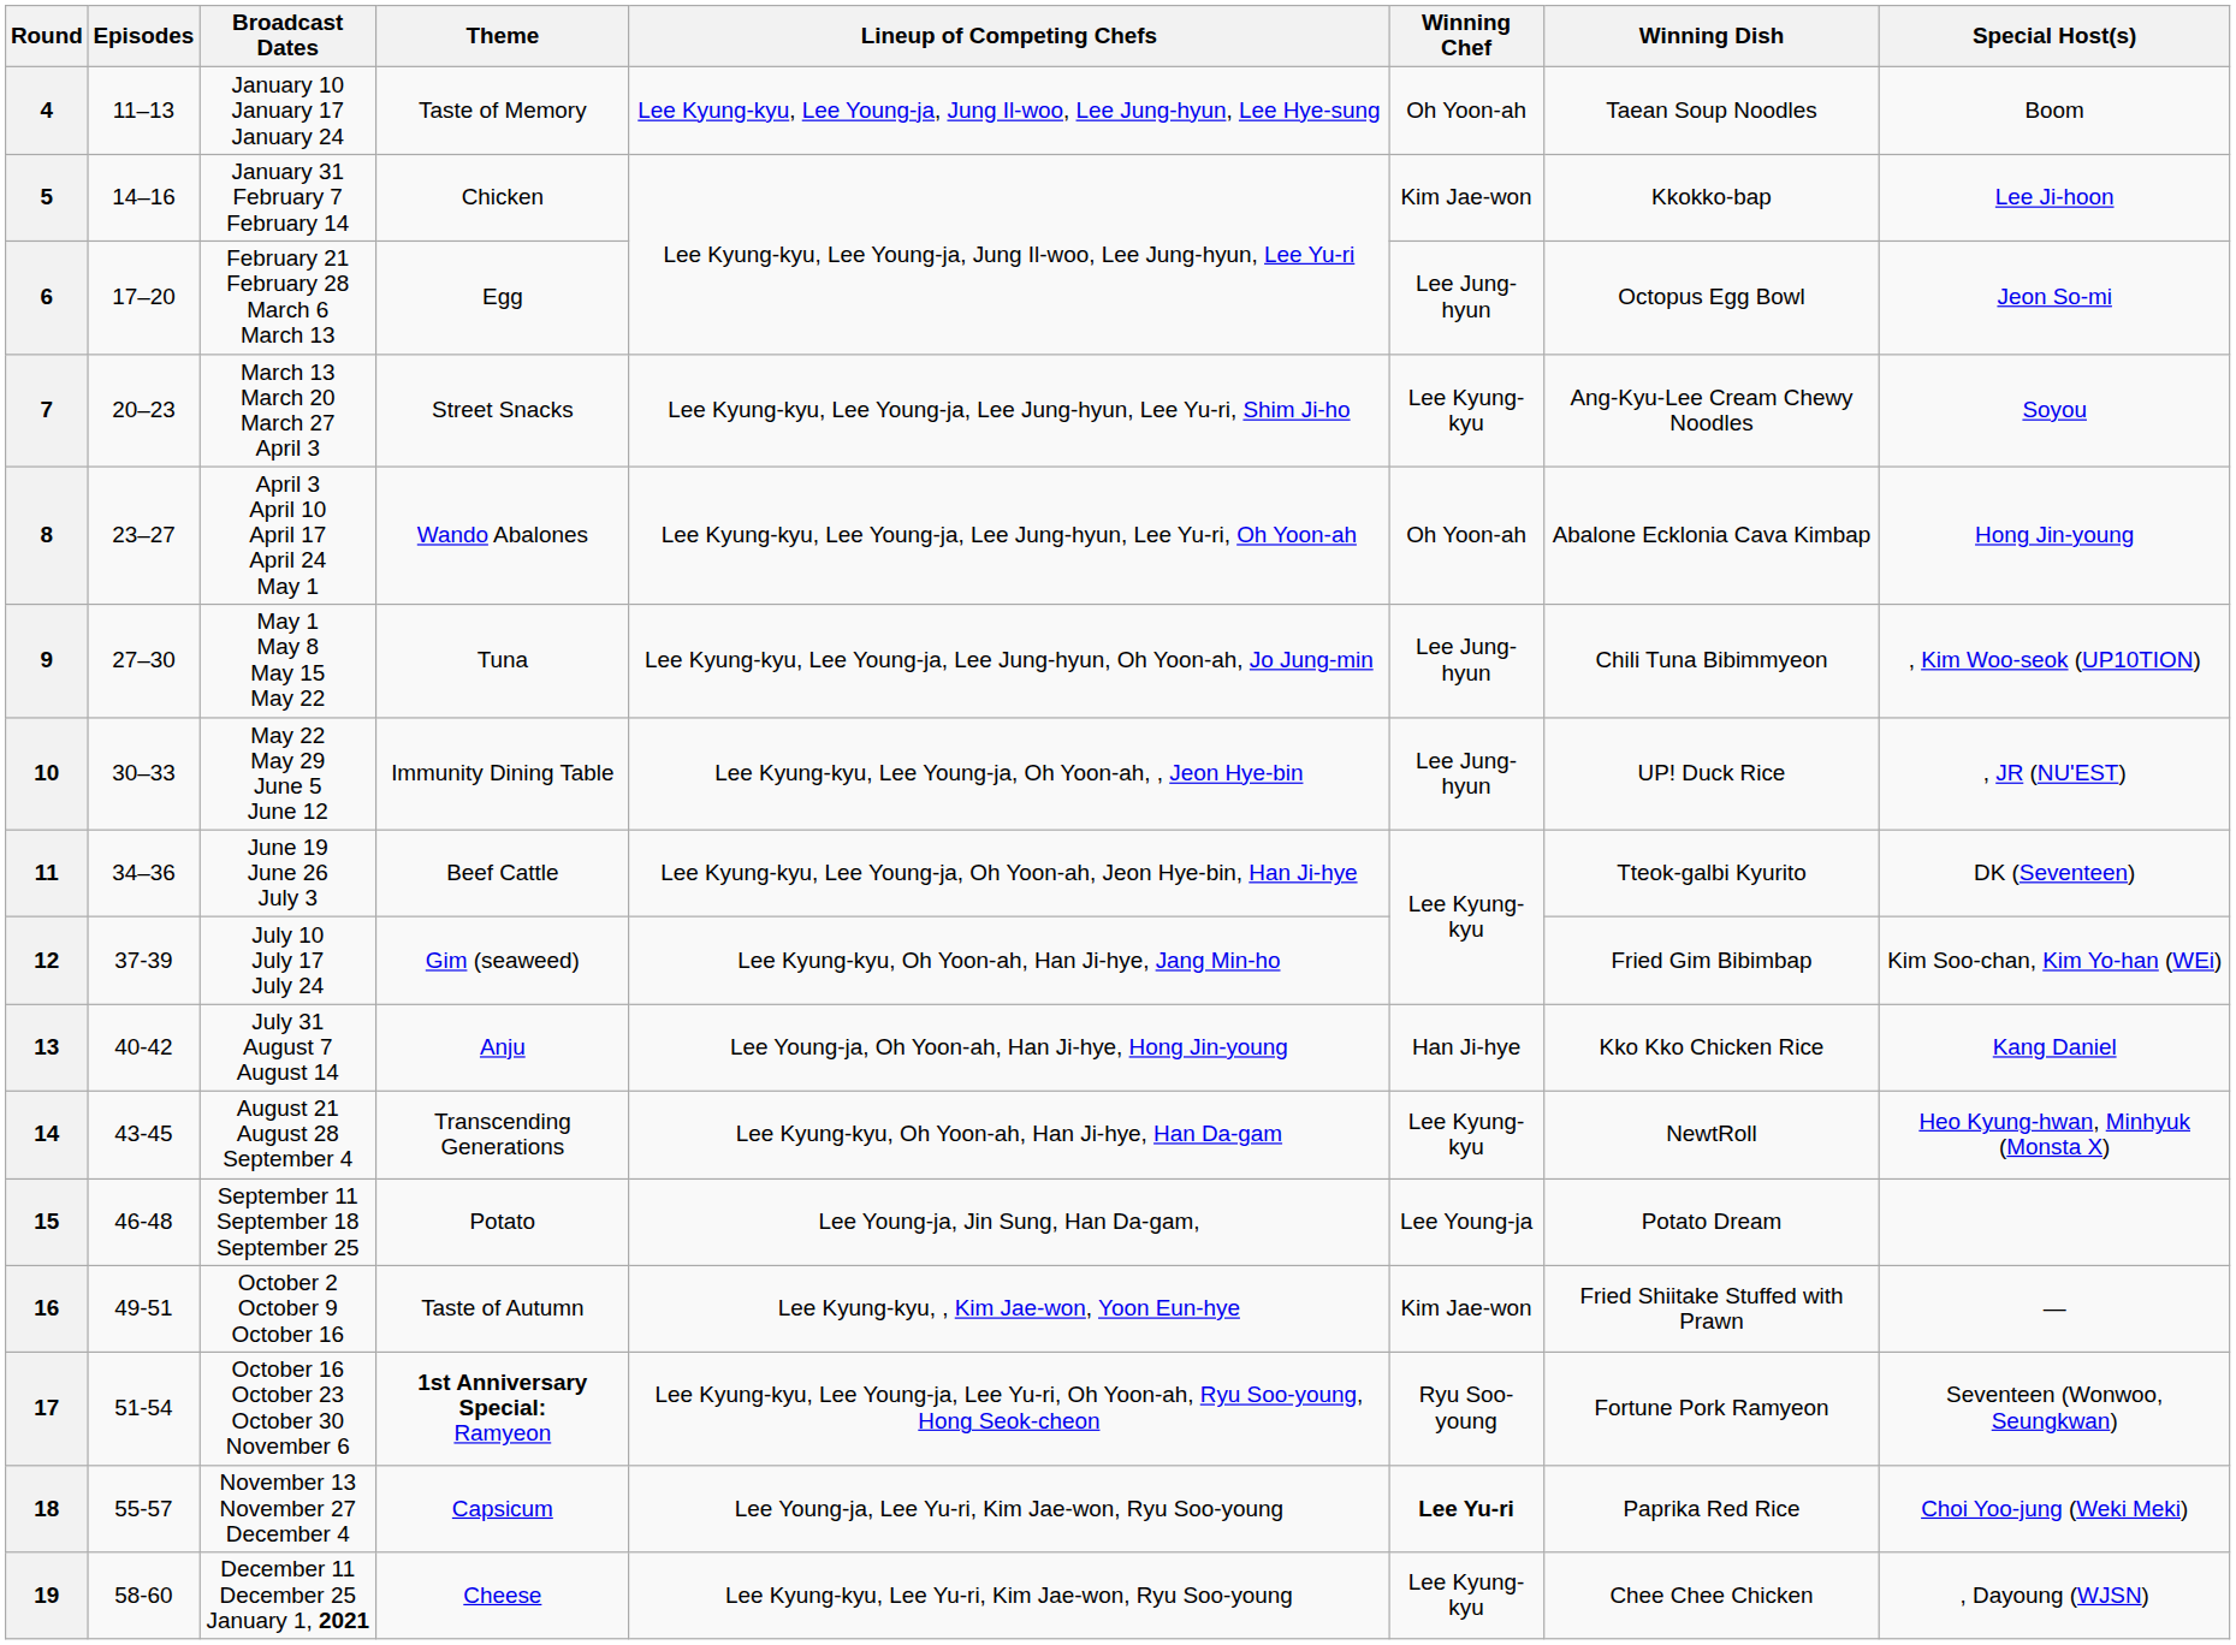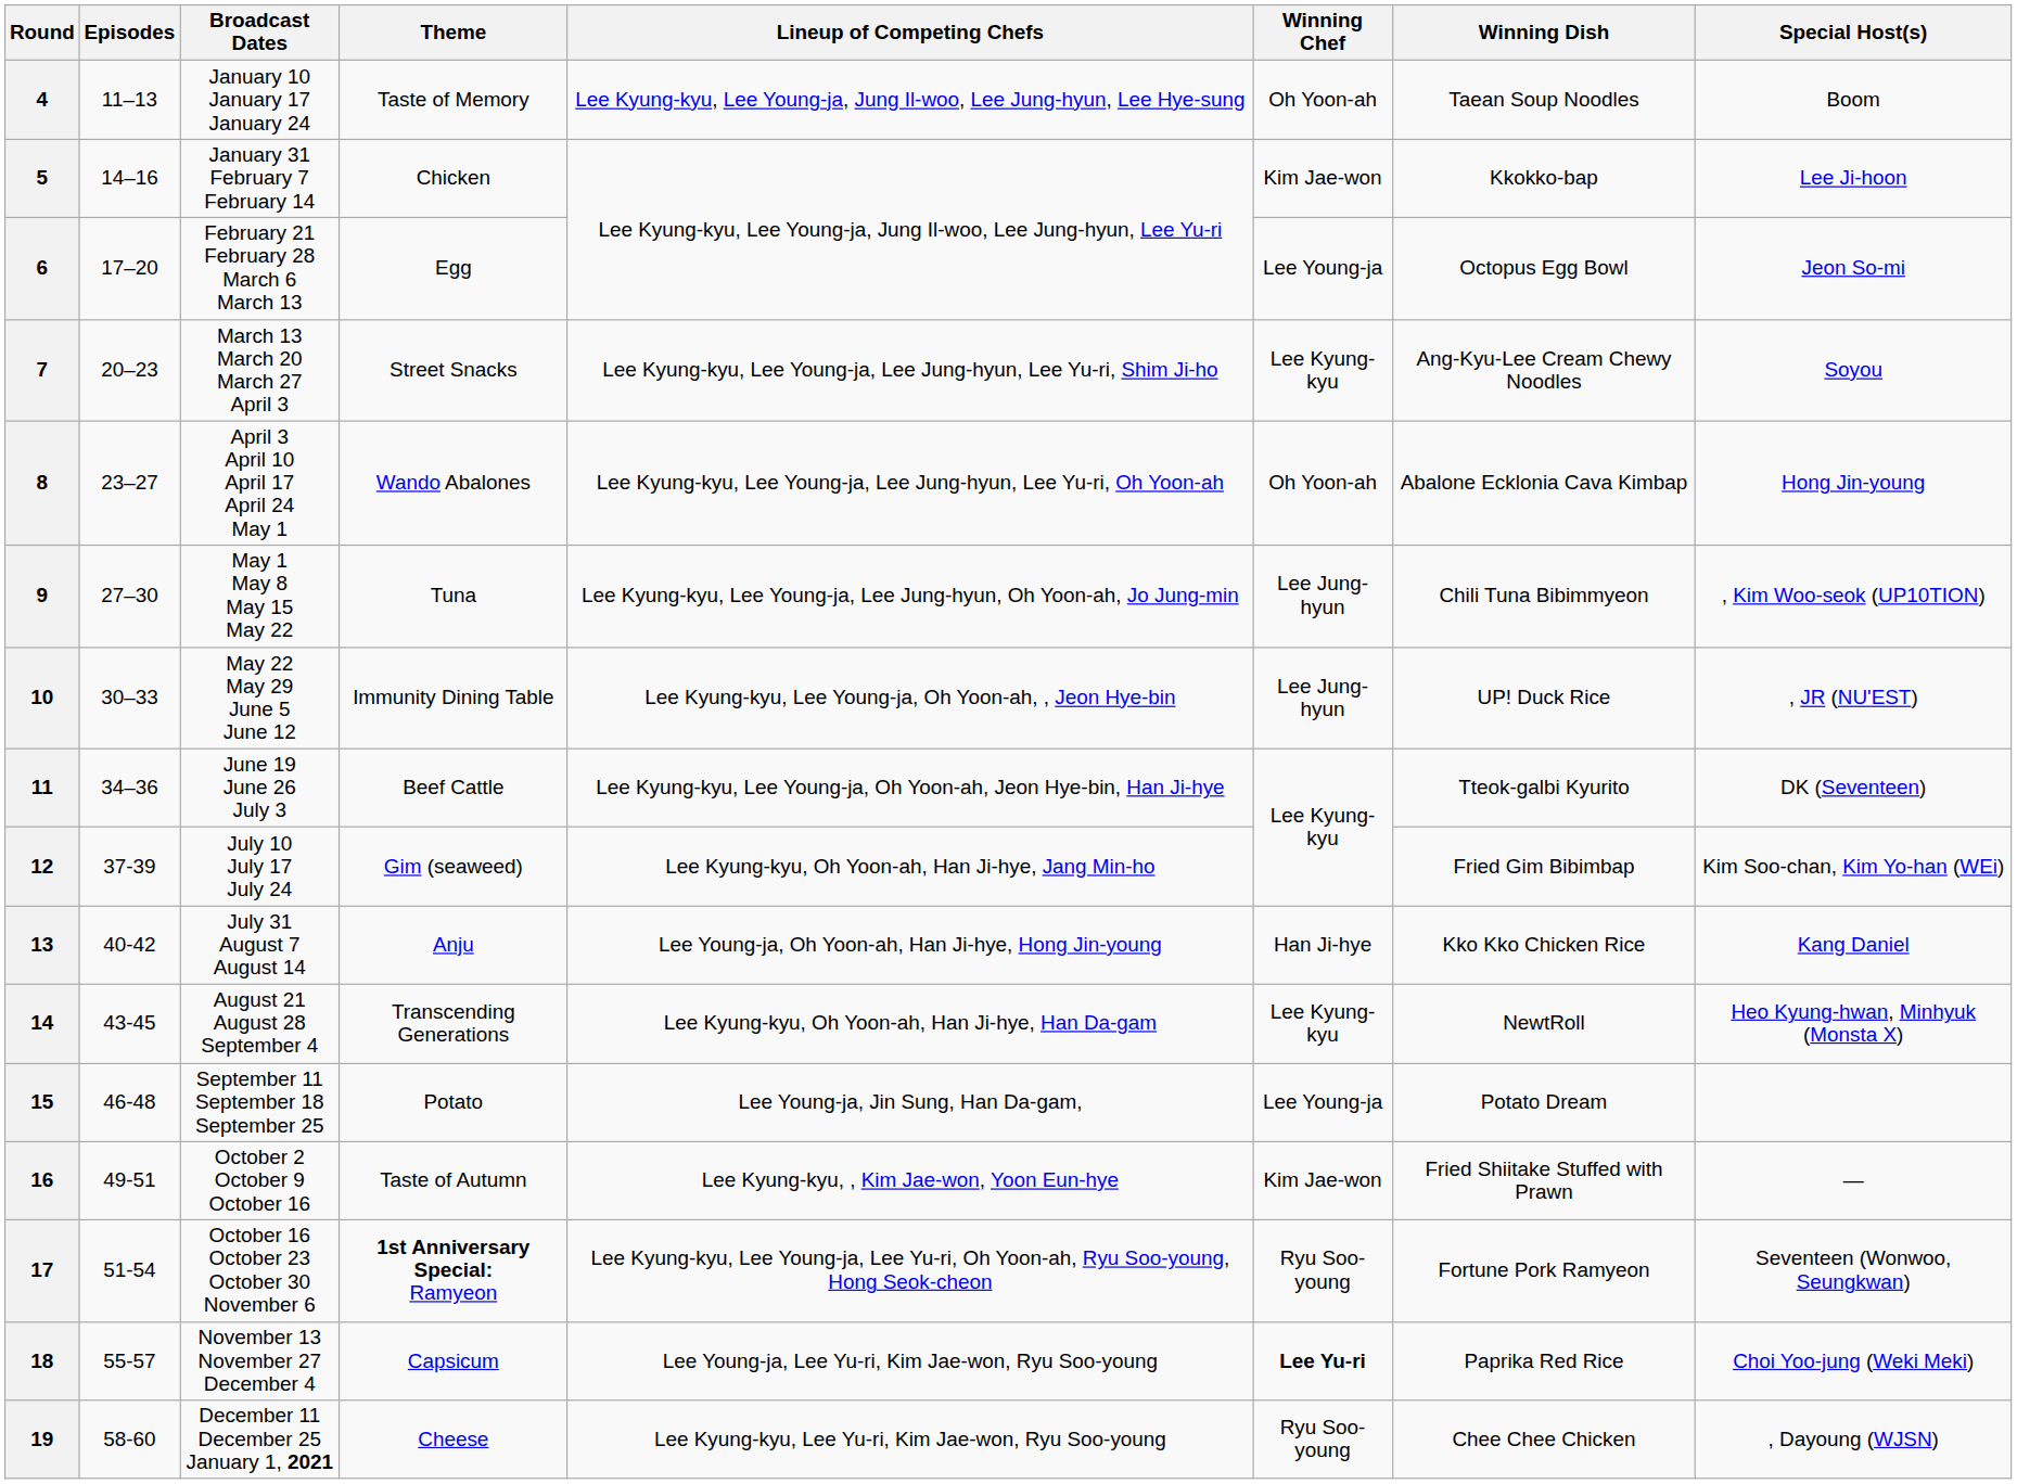 <table class="wikitable" style="text-align:center">
 <tr>
 <th>Round</th>
 <th>Episodes</th>
 <th>Broadcast Dates</th>
 <th>Theme</th>
 <th>Lineup of Competing Chefs</th>
 <th>Winning Chef</th>
 <th>Winning Dish</th>
 <th>Special Host(s)</th>
 </tr>
 <tr>
 <th>4</th>
 <td>11–13</td>
 <td>January 10<br>January 17<br>January 24</td>
 <td>Taste of Memory</td>
 <td><a href='#'>Lee Kyung-kyu</a>, <a href='#'>Lee Young-ja</a>, <a href='#'>Jung Il-woo</a>, <a href='#'>Lee Jung-hyun</a>, <a href='#'>Lee Hye-sung</a></td>
 <td>Oh Yoon-ah</td>
 <td>Taean Soup Noodles</td>
 <td>Boom</td>
 </tr>
 <tr>
 <th>5</th>
 <td>14–16</td>
 <td>January 31<br>February 7<br>February 14</td>
 <td>Chicken</td>
 <td rowspan="2">Lee Kyung-kyu, Lee Young-ja, Jung Il-woo, Lee Jung-hyun, <a href='#'>Lee Yu-ri</a></td>
 <td>Kim Jae-won</td>
 <td>Kkokko-bap</td>
 <td><a href='#'>Lee Ji-hoon</a></td>
 </tr>
 <tr>
 <th>6</th>
 <td>17–20</td>
 <td>February 21<br>February 28<br>March 6<br>March 13</td>
 <td>Egg</td>
-<td>Lee Jung-hyun</td>
+<td>Lee Young-ja</td>
 <td>Octopus Egg Bowl</td>
 <td><a href='#'>Jeon So-mi</a></td>
 </tr>
 <tr>
 <th>7</th>
 <td>20–23</td>
 <td>March 13<br>March 20<br>March 27<br>April 3</td>
 <td>Street Snacks</td>
 <td>Lee Kyung-kyu, Lee Young-ja, Lee Jung-hyun, Lee Yu-ri, <a href='#'>Shim Ji-ho</a></td>
 <td>Lee Kyung-kyu</td>
 <td>Ang-Kyu-Lee Cream Chewy Noodles</td>
 <td><a href='#'>Soyou</a></td>
 </tr>
 <tr>
 <th>8</th>
 <td>23–27</td>
 <td>April 3<br>April 10<br>April 17<br>April 24<br>May 1</td>
 <td><a href='#'>Wando</a> Abalones</td>
 <td>Lee Kyung-kyu, Lee Young-ja, Lee Jung-hyun, Lee Yu-ri, <a href='#'>Oh Yoon-ah</a></td>
 <td>Oh Yoon-ah</td>
 <td>Abalone Ecklonia Cava Kimbap</td>
 <td><a href='#'>Hong Jin-young</a></td>
 </tr>
 <tr>
 <th>9</th>
 <td>27–30</td>
 <td>May 1<br>May 8<br>May 15<br>May 22</td>
 <td>Tuna</td>
 <td>Lee Kyung-kyu, Lee Young-ja, Lee Jung-hyun, Oh Yoon-ah, <a href='#'>Jo Jung-min</a></td>
 <td>Lee Jung-hyun</td>
 <td>Chili Tuna Bibimmyeon</td>
 <td>, <a href='#'>Kim Woo-seok</a> (<a href='#'>UP10TION</a>)</td>
 </tr>
 <tr>
 <th>10</th>
 <td>30–33</td>
 <td>May 22<br>May 29<br>June 5<br>June 12</td>
 <td>Immunity Dining Table</td>
 <td>Lee Kyung-kyu, Lee Young-ja, Oh Yoon-ah, , <a href='#'>Jeon Hye-bin</a></td>
 <td>Lee Jung-hyun</td>
 <td>UP! Duck Rice</td>
 <td>, <a href='#'>JR</a> (<a href='#'>NU'EST</a>)</td>
 </tr>
 <tr>
 <th>11</th>
 <td>34–36</td>
 <td>June 19<br>June 26<br>July 3</td>
 <td>Beef Cattle</td>
 <td>Lee Kyung-kyu, Lee Young-ja, Oh Yoon-ah, Jeon Hye-bin, <a href='#'>Han Ji-hye</a></td>
 <td rowspan="2">Lee Kyung-kyu</td>
 <td>Tteok-galbi Kyurito</td>
 <td>DK (<a href='#'>Seventeen</a>)</td>
 </tr>
 <tr>
 <th>12</th>
 <td>37-39</td>
 <td>July 10<br>July 17<br>July 24</td>
 <td><a href='#'>Gim</a> (seaweed)</td>
 <td>Lee Kyung-kyu, Oh Yoon-ah, Han Ji-hye, <a href='#'>Jang Min-ho</a></td>
 <td>Fried Gim Bibimbap</td>
 <td>Kim Soo-chan, <a href='#'>Kim Yo-han</a> (<a href='#'>WEi</a>)</td>
 </tr>
 <tr>
 <th>13</th>
 <td>40-42</td>
 <td>July 31<br>August 7<br>August 14</td>
 <td><a href='#'>Anju</a></td>
 <td>Lee Young-ja, Oh Yoon-ah, Han Ji-hye, <a href='#'>Hong Jin-young</a></td>
 <td>Han Ji-hye</td>
 <td>Kko Kko Chicken Rice</td>
 <td><a href='#'>Kang Daniel</a></td>
 </tr>
 <tr>
 <th>14</th>
 <td>43-45</td>
 <td>August 21<br>August 28<br>September 4</td>
 <td>Transcending Generations</td>
 <td>Lee Kyung-kyu, Oh Yoon-ah, Han Ji-hye, <a href='#'>Han Da-gam</a></td>
 <td>Lee Kyung-kyu</td>
 <td>NewtRoll</td>
 <td><a href='#'>Heo Kyung-hwan</a>, <a href='#'>Minhyuk</a> (<a href='#'>Monsta X</a>)</td>
 </tr>
 <tr>
 <th>15</th>
 <td>46-48</td>
 <td>September 11<br>September 18<br>September 25</td>
 <td>Potato</td>
 <td>Lee Young-ja, Jin Sung, Han Da-gam, </td>
 <td>Lee Young-ja</td>
 <td>Potato Dream</td>
 <td></td>
 </tr>
 <tr>
 <th>16</th>
 <td>49-51</td>
 <td>October 2<br>October 9<br>October 16</td>
 <td>Taste of Autumn</td>
 <td>Lee Kyung-kyu, , <a href='#'>Kim Jae-won</a>, <a href='#'>Yoon Eun-hye</a></td>
 <td>Kim Jae-won</td>
 <td>Fried Shiitake Stuffed with Prawn</td>
 <td>—</td>
 </tr>
 <tr>
 <th>17</th>
 <td>51-54</td>
 <td>October 16<br>October 23<br>October 30<br>November 6</td>
 <td><strong>1st Anniversary Special:</strong><br><a href='#'>Ramyeon</a></td>
 <td>Lee Kyung-kyu, Lee Young-ja, Lee Yu-ri, Oh Yoon-ah, <a href='#'>Ryu Soo-young</a>, <a href='#'>Hong Seok-cheon</a></td>
 <td>Ryu Soo-young</td>
 <td>Fortune Pork Ramyeon</td>
 <td>Seventeen (Wonwoo, <a href='#'>Seungkwan</a>)</td>
 </tr>
 <tr>
 <th>18</th>
 <td>55-57</td>
 <td>November 13<br>November 27<br>December 4</td>
 <td><a href='#'>Capsicum</a></td>
 <td>Lee Young-ja, Lee Yu-ri, Kim Jae-won, Ryu Soo-young</td>
 <td><strong>Lee Yu-ri</strong></td>
 <td>Paprika Red Rice</td>
 <td><a href='#'>Choi Yoo-jung</a> (<a href='#'>Weki Meki</a>)</td>
 </tr>
 <tr>
 <th>19</th>
 <td>58-60</td>
 <td>December 11<br>December 25<br>January 1, <strong>2021</strong></td>
 <td><a href='#'>Cheese</a></td>
 <td>Lee Kyung-kyu, Lee Yu-ri, Kim Jae-won, Ryu Soo-young</td>
-<td>Lee Kyung-kyu</td>
+<td>Ryu Soo-young</td>
 <td>Chee Chee Chicken</td>
 <td>, Dayoung (<a href='#'>WJSN</a>)</td>
 </tr>
 </table>
